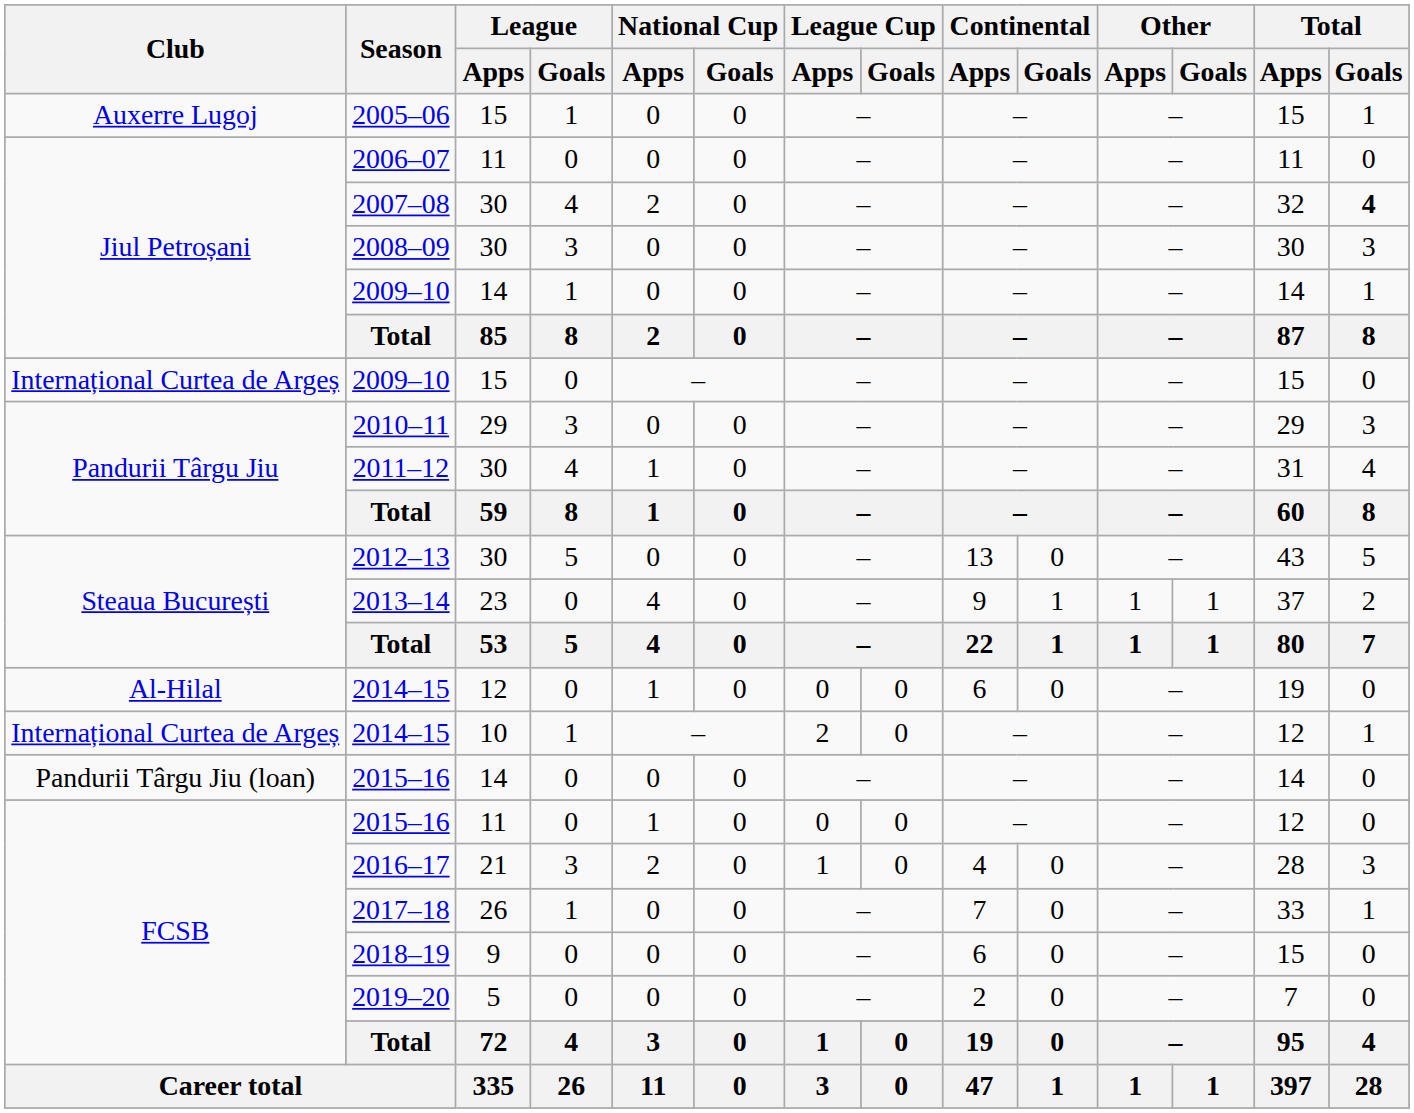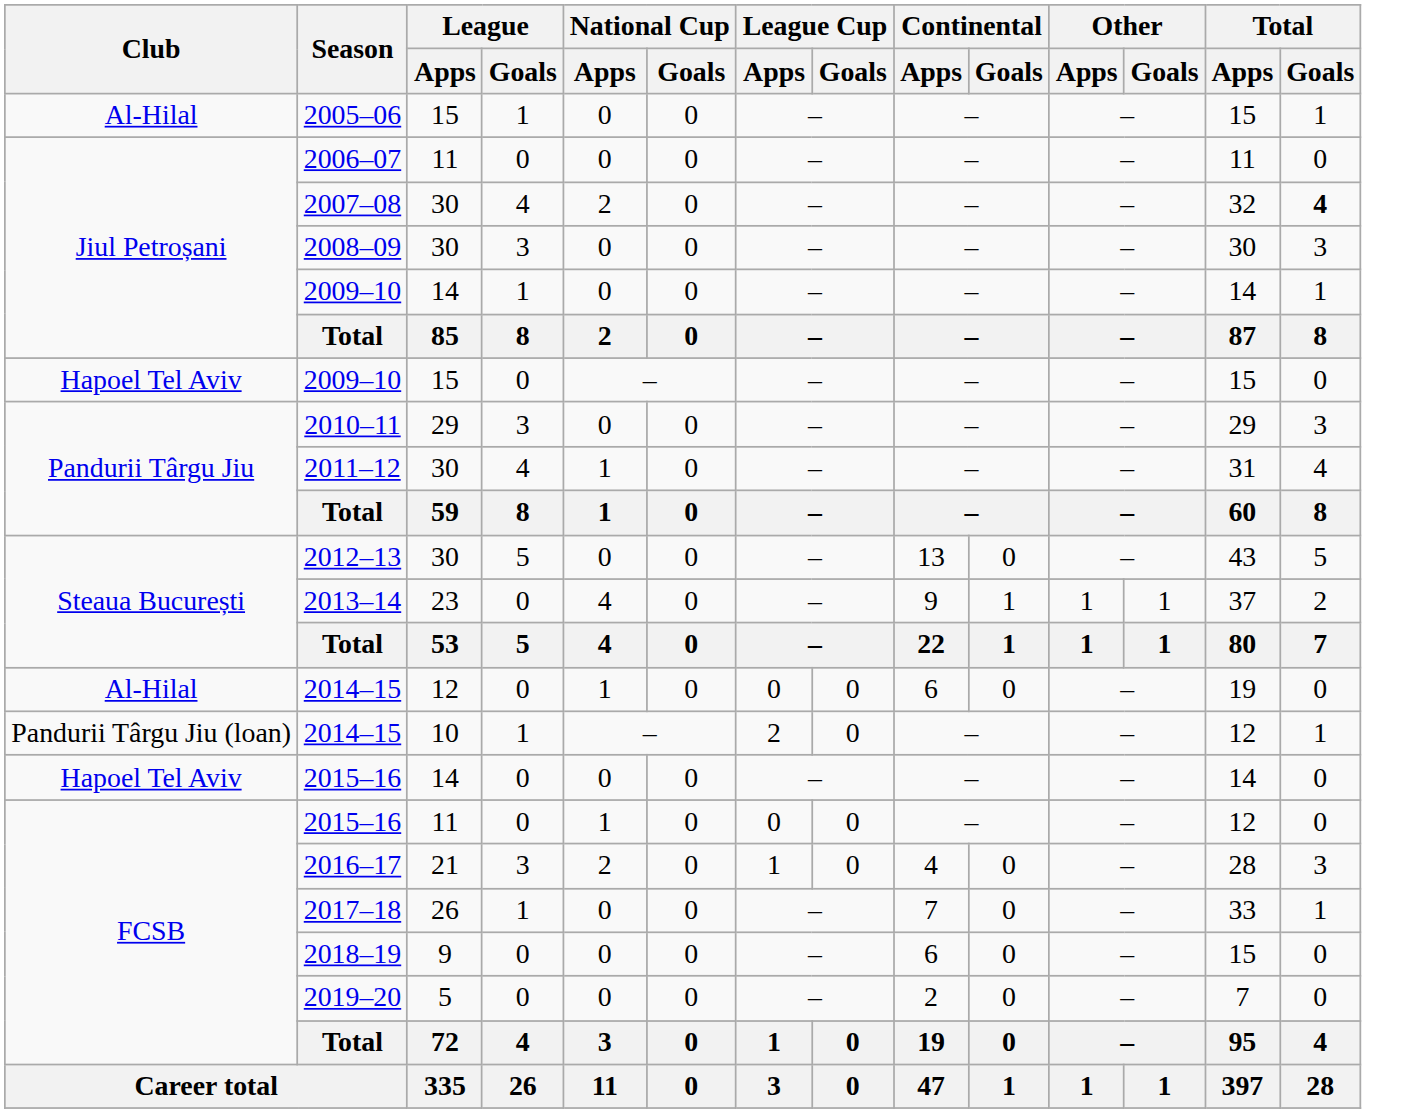 <table class="wikitable" style="text-align:center">
 <tr>
 <th rowspan="2">Club</th>
 <th rowspan="2">Season</th>
 <th colspan="2">League</th>
 <th colspan="2">National Cup</th>
 <th colspan="2">League Cup</th>
 <th colspan="2">Continental</th>
 <th colspan="2">Other</th>
 <th colspan="2">Total</th>
 </tr>
 <tr>
 <th>Apps</th>
 <th>Goals</th>
 <th>Apps</th>
 <th>Goals</th>
 <th>Apps</th>
 <th>Goals</th>
 <th>Apps</th>
 <th>Goals</th>
 <th>Apps</th>
 <th>Goals</th>
 <th>Apps</th>
 <th>Goals</th>
 </tr>
 <tr>
-<td><a href='#'>Auxerre Lugoj</a></td>
+<td><a href='#'>Al-Hilal</a></td>
 <td><a href='#'>2005–06</a></td>
 <td>15</td>
 <td>1</td>
 <td>0</td>
 <td>0</td>
 <td colspan="2">–</td>
 <td colspan="2">–</td>
 <td colspan="2">–</td>
 <td>15</td>
 <td>1</td>
 </tr>
 <tr>
 <td rowspan="5"><a href='#'>Jiul Petroșani</a></td>
 <td><a href='#'>2006–07</a></td>
 <td>11</td>
 <td>0</td>
 <td>0</td>
 <td>0</td>
 <td colspan="2">–</td>
 <td colspan="2">–</td>
 <td colspan="2">–</td>
 <td>11</td>
 <td>0</td>
 </tr>
 <tr>
 <td><a href='#'>2007–08</a></td>
 <td>30</td>
 <td>4</td>
 <td>2</td>
 <td>0</td>
 <td colspan="2">–</td>
 <td colspan="2">–</td>
 <td colspan="2">–</td>
 <td>32</td>
 <td><strong>4</strong></td>
 </tr>
 <tr>
 <td><a href='#'>2008–09</a></td>
 <td>30</td>
 <td>3</td>
 <td>0</td>
 <td>0</td>
 <td colspan="2">–</td>
 <td colspan="2">–</td>
 <td colspan="2">–</td>
 <td>30</td>
 <td>3</td>
 </tr>
 <tr>
 <td><a href='#'>2009–10</a></td>
 <td>14</td>
 <td>1</td>
 <td>0</td>
 <td>0</td>
 <td colspan="2">–</td>
 <td colspan="2">–</td>
 <td colspan="2">–</td>
 <td>14</td>
 <td>1</td>
 </tr>
 <tr>
 <th>Total</th>
 <th>85</th>
 <th>8</th>
 <th>2</th>
 <th>0</th>
 <th colspan="2">–</th>
 <th colspan="2">–</th>
 <th colspan="2">–</th>
 <th>87</th>
 <th>8</th>
 </tr>
 <tr>
-<td><a href='#'>Internațional Curtea de Argeș</a></td>
+<td><a href='#'>Hapoel Tel Aviv</a></td>
 <td><a href='#'>2009–10</a></td>
 <td>15</td>
 <td>0</td>
 <td colspan="2">–</td>
 <td colspan="2">–</td>
 <td colspan="2">–</td>
 <td colspan="2">–</td>
 <td>15</td>
 <td>0</td>
 </tr>
 <tr>
 <td rowspan="3"><a href='#'>Pandurii Târgu Jiu</a></td>
 <td><a href='#'>2010–11</a></td>
 <td>29</td>
 <td>3</td>
 <td>0</td>
 <td>0</td>
 <td colspan="2">–</td>
 <td colspan="2">–</td>
 <td colspan="2">–</td>
 <td>29</td>
 <td>3</td>
 </tr>
 <tr>
 <td><a href='#'>2011–12</a></td>
 <td>30</td>
 <td>4</td>
 <td>1</td>
 <td>0</td>
 <td colspan="2">–</td>
 <td colspan="2">–</td>
 <td colspan="2">–</td>
 <td>31</td>
 <td>4</td>
 </tr>
 <tr>
 <th>Total</th>
 <th>59</th>
 <th>8</th>
 <th>1</th>
 <th>0</th>
 <th colspan="2">–</th>
 <th colspan="2">–</th>
 <th colspan="2">–</th>
 <th>60</th>
 <th>8</th>
 </tr>
 <tr>
 <td rowspan="3"><a href='#'>Steaua București</a></td>
 <td><a href='#'>2012–13</a></td>
 <td>30</td>
 <td>5</td>
 <td>0</td>
 <td>0</td>
 <td colspan="2">–</td>
 <td>13</td>
 <td>0</td>
 <td colspan="2">–</td>
 <td>43</td>
 <td>5</td>
 </tr>
 <tr>
 <td><a href='#'>2013–14</a></td>
 <td>23</td>
 <td>0</td>
 <td>4</td>
 <td>0</td>
 <td colspan="2">–</td>
 <td>9</td>
 <td>1</td>
 <td>1</td>
 <td>1</td>
 <td>37</td>
 <td>2</td>
 </tr>
 <tr>
 <th>Total</th>
 <th>53</th>
 <th>5</th>
 <th>4</th>
 <th>0</th>
 <th colspan="2">–</th>
 <th>22</th>
 <th>1</th>
 <th>1</th>
 <th>1</th>
 <th>80</th>
 <th>7</th>
 </tr>
 <tr>
 <td><a href='#'>Al-Hilal</a></td>
 <td><a href='#'>2014–15</a></td>
 <td>12</td>
 <td>0</td>
 <td>1</td>
 <td>0</td>
 <td>0</td>
 <td>0</td>
 <td>6</td>
 <td>0</td>
 <td colspan="2">–</td>
 <td>19</td>
 <td>0</td>
 </tr>
 <tr>
-<td><a href='#'>Internațional Curtea de Argeș</a></td>
+<td>Pandurii Târgu Jiu (loan)</td>
 <td><a href='#'>2014–15</a></td>
 <td>10</td>
 <td>1</td>
 <td colspan="2">–</td>
 <td>2</td>
 <td>0</td>
 <td colspan="2">–</td>
 <td colspan="2">–</td>
 <td>12</td>
 <td>1</td>
 </tr>
 <tr>
-<td>Pandurii Târgu Jiu (loan)</td>
+<td><a href='#'>Hapoel Tel Aviv</a></td>
 <td><a href='#'>2015–16</a></td>
 <td>14</td>
 <td>0</td>
 <td>0</td>
 <td>0</td>
 <td colspan="2">–</td>
 <td colspan="2">–</td>
 <td colspan="2">–</td>
 <td>14</td>
 <td>0</td>
 </tr>
 <tr>
 <td rowspan="6"><a href='#'>FCSB</a></td>
 <td><a href='#'>2015–16</a></td>
 <td>11</td>
 <td>0</td>
 <td>1</td>
 <td>0</td>
 <td>0</td>
 <td>0</td>
 <td colspan="2">–</td>
 <td colspan="2">–</td>
 <td>12</td>
 <td>0</td>
 </tr>
 <tr>
 <td><a href='#'>2016–17</a></td>
 <td>21</td>
 <td>3</td>
 <td>2</td>
 <td>0</td>
 <td>1</td>
 <td>0</td>
 <td>4</td>
 <td>0</td>
 <td colspan="2">–</td>
 <td>28</td>
 <td>3</td>
 </tr>
 <tr>
 <td><a href='#'>2017–18</a></td>
 <td>26</td>
 <td>1</td>
 <td>0</td>
 <td>0</td>
 <td colspan="2">–</td>
 <td>7</td>
 <td>0</td>
 <td colspan="2">–</td>
 <td>33</td>
 <td>1</td>
 </tr>
 <tr>
 <td><a href='#'>2018–19</a></td>
 <td>9</td>
 <td>0</td>
 <td>0</td>
 <td>0</td>
 <td colspan="2">–</td>
 <td>6</td>
 <td>0</td>
 <td colspan="2">–</td>
 <td>15</td>
 <td>0</td>
 </tr>
 <tr>
 <td><a href='#'>2019–20</a></td>
 <td>5</td>
 <td>0</td>
 <td>0</td>
 <td>0</td>
 <td colspan="2">–</td>
 <td>2</td>
 <td>0</td>
 <td colspan="2">–</td>
 <td>7</td>
 <td>0</td>
 </tr>
 <tr>
 <th>Total</th>
 <th>72</th>
 <th>4</th>
 <th>3</th>
 <th>0</th>
 <th>1</th>
 <th>0</th>
 <th>19</th>
 <th>0</th>
 <th colspan="2">–</th>
 <th>95</th>
 <th>4</th>
 </tr>
 <tr>
 <th colspan="2">Career total</th>
 <th>335</th>
 <th>26</th>
 <th>11</th>
 <th>0</th>
 <th>3</th>
 <th>0</th>
 <th>47</th>
 <th>1</th>
 <th>1</th>
 <th>1</th>
 <th>397</th>
 <th>28</th>
 </tr>
 </table>
